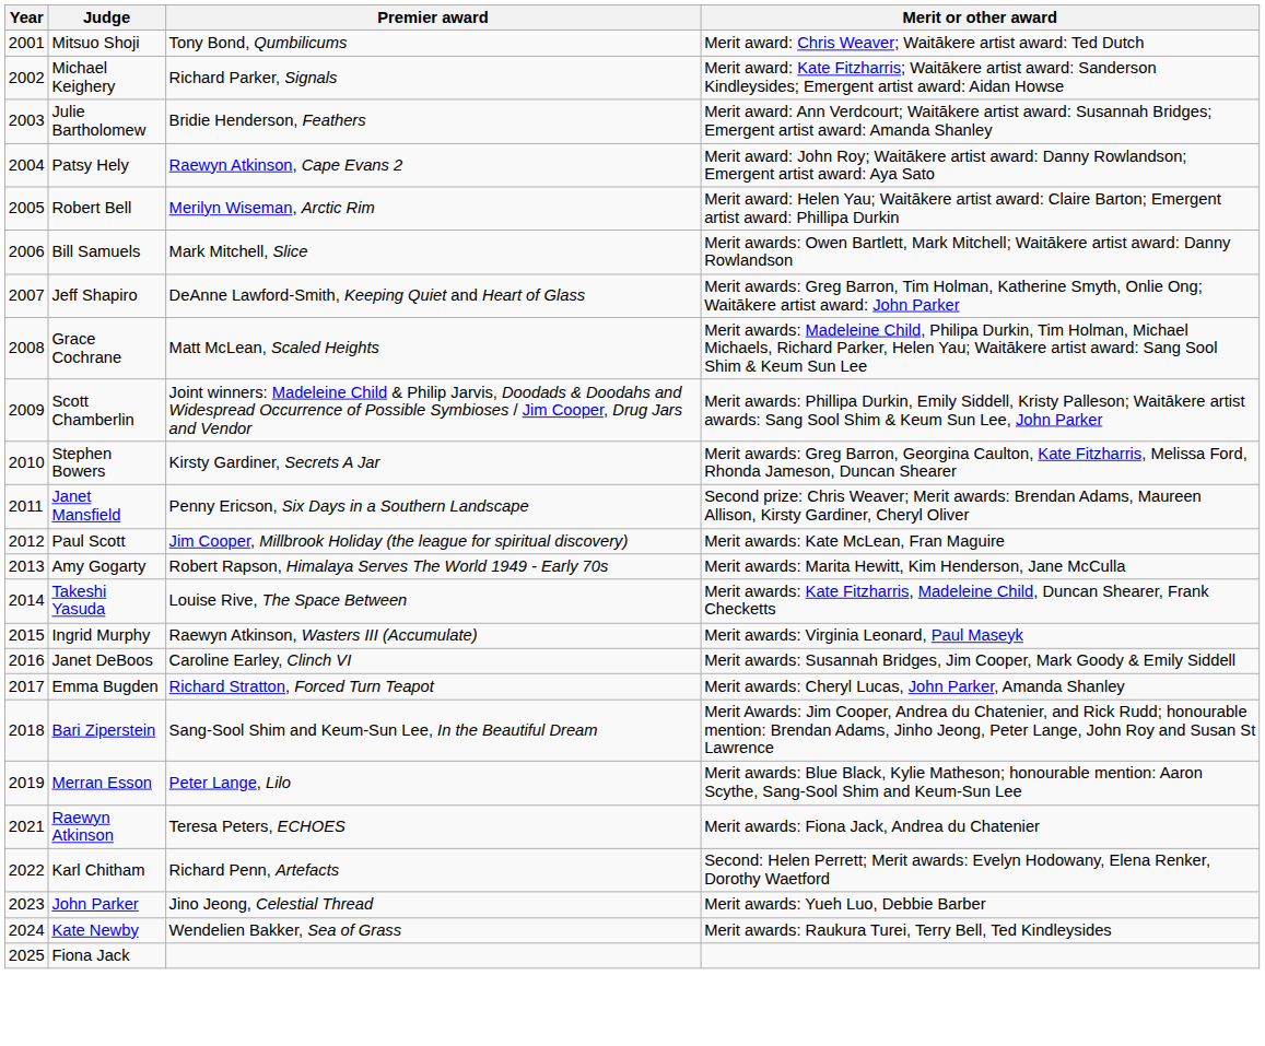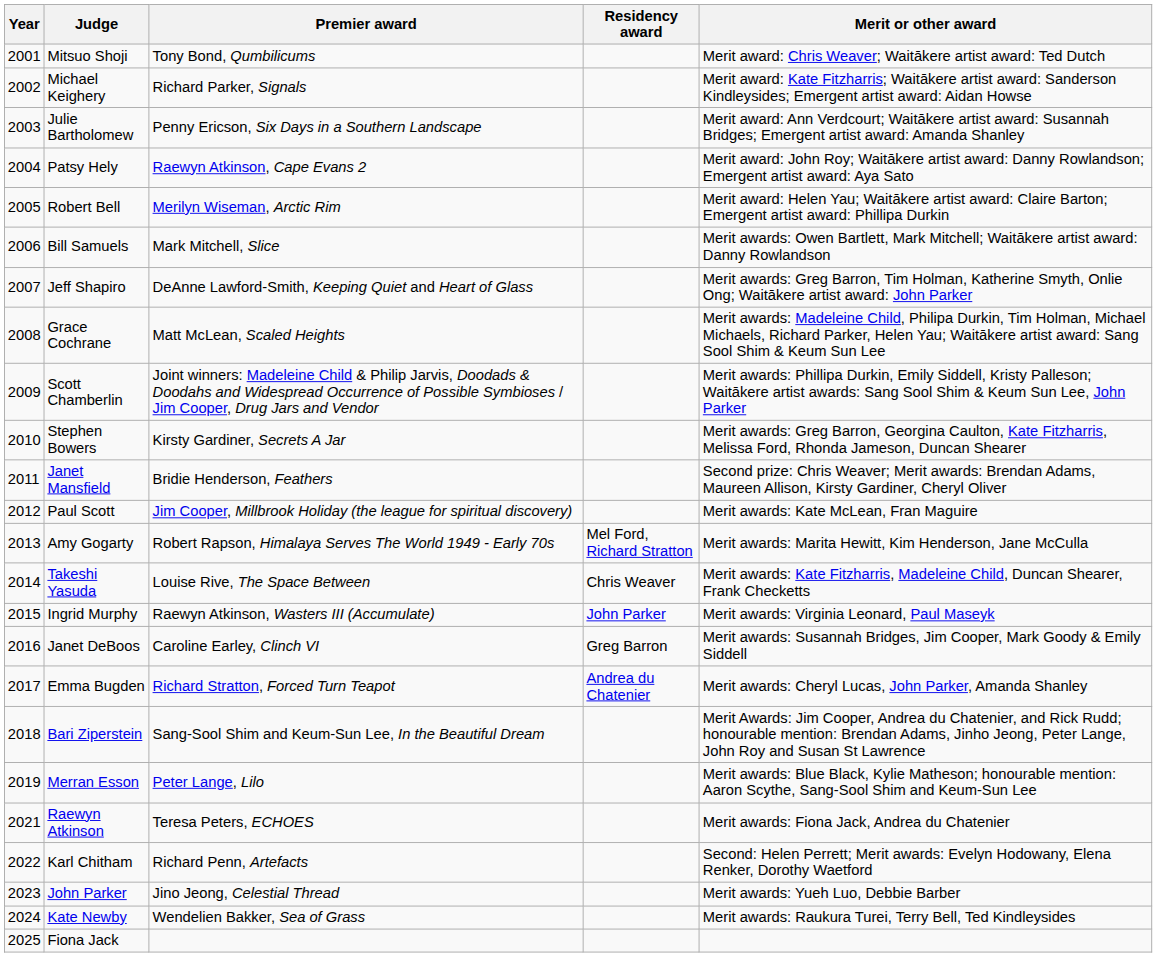 <table border="1" class="wikitable">
 <tr>
 <th>Year</th>
 <th>Judge</th>
 <th>Premier award</th>
+<th>Residency award</th>
 <th>Merit or other award</th>
 </tr>
 <tr>
 <td>2001</td>
 <td>Mitsuo Shoji</td>
 <td>Tony Bond, <em>Qumbilicums</em></td>
+<td></td>
 <td>Merit award: <a href='#'>Chris Weaver</a>; Waitākere artist award: Ted Dutch</td>
 </tr>
 <tr>
 <td>2002</td>
 <td>Michael Keighery</td>
 <td>Richard Parker, <em>Signals</em></td>
+<td></td>
 <td>Merit award: <a href='#'>Kate Fitzharris</a>; Waitākere artist award: Sanderson Kindleysides; Emergent artist award: Aidan Howse</td>
 </tr>
 <tr>
 <td>2003</td>
 <td>Julie Bartholomew</td>
-<td>Bridie Henderson, <em>Feathers</em></td>
+<td>Penny Ericson, <em>Six Days in a Southern Landscape</em></td>
+<td></td>
 <td>Merit award: Ann Verdcourt; Waitākere artist award: Susannah Bridges; Emergent artist award: Amanda Shanley</td>
 </tr>
 <tr>
 <td>2004</td>
 <td>Patsy Hely</td>
 <td><a href='#'>Raewyn Atkinson</a>, <em>Cape Evans 2</em></td>
+<td></td>
 <td>Merit award: John Roy; Waitākere artist award: Danny Rowlandson; Emergent artist award: Aya Sato</td>
 </tr>
 <tr>
 <td>2005</td>
 <td>Robert Bell</td>
 <td><a href='#'>Merilyn Wiseman</a>, <em>Arctic Rim</em></td>
+<td></td>
 <td>Merit award: Helen Yau; Waitākere artist award: Claire Barton; Emergent artist award: Phillipa Durkin</td>
 </tr>
 <tr>
 <td>2006</td>
 <td>Bill Samuels</td>
 <td>Mark Mitchell, <em>Slice</em></td>
+<td></td>
 <td>Merit awards: Owen Bartlett, Mark Mitchell; Waitākere artist award: Danny Rowlandson</td>
 </tr>
 <tr>
 <td>2007</td>
 <td>Jeff Shapiro</td>
 <td>DeAnne Lawford-Smith, <em>Keeping Quiet</em> and <em>Heart of Glass</em></td>
+<td></td>
 <td>Merit awards: Greg Barron, Tim Holman, Katherine Smyth, Onlie Ong; Waitākere artist award: <a href='#'>John Parker</a></td>
 </tr>
 <tr>
 <td>2008</td>
 <td>Grace Cochrane</td>
 <td>Matt McLean, <em>Scaled Heights</em></td>
+<td></td>
 <td>Merit awards: <a href='#'>Madeleine Child</a>, Philipa Durkin, Tim Holman, Michael Michaels, Richard Parker, Helen Yau; Waitākere artist award: Sang Sool Shim & Keum Sun Lee</td>
 </tr>
 <tr>
 <td>2009</td>
 <td>Scott Chamberlin</td>
 <td>Joint winners: <a href='#'>Madeleine Child</a> & Philip Jarvis,  <em>Doodads & Doodahs and Widespread Occurrence of Possible Symbioses</em> / <a href='#'>Jim Cooper</a>, <em>Drug Jars and Vendor</em></td>
+<td></td>
 <td>Merit awards: Phillipa Durkin, Emily Siddell, Kristy Palleson; Waitākere artist awards: Sang Sool Shim & Keum Sun Lee, <a href='#'>John Parker</a></td>
 </tr>
 <tr>
 <td>2010</td>
 <td>Stephen Bowers</td>
 <td>Kirsty Gardiner, <em>Secrets A Jar</em></td>
+<td></td>
 <td>Merit awards: Greg Barron, Georgina Caulton, <a href='#'>Kate Fitzharris</a>, Melissa Ford, Rhonda Jameson, Duncan Shearer</td>
 </tr>
 <tr>
 <td>2011</td>
 <td><a href='#'>Janet Mansfield</a></td>
-<td>Penny Ericson, <em>Six Days in a Southern Landscape</em></td>
+<td>Bridie Henderson, <em>Feathers</em></td>
+<td></td>
 <td>Second prize: Chris Weaver; Merit awards: Brendan Adams, Maureen Allison, Kirsty Gardiner, Cheryl Oliver</td>
 </tr>
 <tr>
 <td>2012</td>
 <td>Paul Scott</td>
 <td><a href='#'>Jim Cooper</a>, <em>Millbrook Holiday (the league for spiritual discovery)</em></td>
+<td></td>
 <td>Merit awards: Kate McLean, Fran Maguire</td>
 </tr>
 <tr>
 <td>2013</td>
 <td>Amy Gogarty</td>
 <td>Robert Rapson, <em>Himalaya Serves The World 1949 - Early 70s</em></td>
+<td>Mel Ford, <a href='#'>Richard Stratton</a></td>
 <td>Merit awards: Marita Hewitt, Kim Henderson, Jane McCulla</td>
 </tr>
 <tr>
 <td>2014</td>
 <td><a href='#'>Takeshi Yasuda</a></td>
 <td>Louise Rive, <em>The Space Between</em></td>
+<td>Chris Weaver</td>
 <td>Merit awards: <a href='#'>Kate Fitzharris</a>, <a href='#'>Madeleine Child</a>, Duncan Shearer, Frank Checketts</td>
 </tr>
 <tr>
 <td>2015</td>
 <td>Ingrid Murphy</td>
 <td>Raewyn Atkinson, <em>Wasters III (Accumulate)</em></td>
+<td><a href='#'>John Parker</a></td>
 <td>Merit awards: Virginia Leonard, <a href='#'>Paul Maseyk</a></td>
 </tr>
 <tr>
 <td>2016</td>
 <td>Janet DeBoos</td>
 <td>Caroline Earley, <em>Clinch VI</em></td>
+<td>Greg Barron</td>
 <td>Merit awards: Susannah Bridges, Jim Cooper, Mark Goody & Emily Siddell</td>
 </tr>
 <tr>
 <td>2017</td>
 <td>Emma Bugden</td>
 <td><a href='#'>Richard Stratton</a>, <em>Forced Turn Teapot</em></td>
+<td><a href='#'>Andrea du Chatenier</a></td>
 <td>Merit awards: Cheryl Lucas, <a href='#'>John Parker</a>, Amanda Shanley</td>
 </tr>
 <tr>
 <td>2018</td>
 <td><a href='#'>Bari Ziperstein</a></td>
 <td>Sang-Sool Shim and Keum-Sun Lee, <em>In the Beautiful Dream</em></td>
+<td></td>
 <td>Merit Awards: Jim Cooper, Andrea du Chatenier, and Rick Rudd; honourable mention: Brendan Adams, Jinho Jeong, Peter Lange, John Roy and Susan St Lawrence</td>
 </tr>
 <tr>
 <td>2019</td>
 <td><a href='#'>Merran Esson</a></td>
 <td><a href='#'>Peter Lange</a>, <em>Lilo</em></td>
+<td></td>
 <td>Merit awards: Blue Black, Kylie Matheson; honourable mention: Aaron Scythe, Sang-Sool Shim and Keum-Sun Lee</td>
 </tr>
 <tr>
 <td>2021</td>
 <td><a href='#'>Raewyn Atkinson</a></td>
 <td>Teresa Peters, <em>ECHOES</em></td>
+<td></td>
 <td>Merit awards: Fiona Jack, Andrea du Chatenier</td>
 </tr>
 <tr>
 <td>2022</td>
 <td>Karl Chitham</td>
 <td>Richard Penn, <em>Artefacts</em></td>
+<td></td>
 <td>Second: Helen Perrett; Merit awards: Evelyn Hodowany, Elena Renker, Dorothy Waetford</td>
 </tr>
 <tr>
 <td>2023</td>
 <td><a href='#'>John Parker</a></td>
 <td>Jino Jeong, <em>Celestial Thread</em></td>
+<td></td>
 <td>Merit awards: Yueh Luo, Debbie Barber</td>
 </tr>
 <tr>
 <td>2024</td>
 <td><a href='#'>Kate Newby</a></td>
 <td>Wendelien Bakker, <em>Sea of Grass</em></td>
+<td></td>
 <td>Merit awards: Raukura Turei, Terry Bell, Ted Kindleysides</td>
 </tr>
 <tr>
 <td>2025</td>
 <td>Fiona Jack</td>
 <td></td>
 <td></td>
+<td></td>
 </tr>
 </table>
